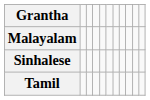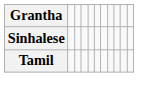 <table class="wikitable plain-row-headers">
 <tr class="letters-teal">
 <th scope="row">Grantha</th>
-<td></td>
-<td></td>
-<td></td>
-<td></td>
-<td></td>
-<td></td>
-<td></td>
-<td></td>
-<td></td>
-<td></td>
-</tr>
-<tr class="letters-green">
-<th scope="row">Malayalam</th>
 <td></td>
 <td></td>
 <td></td>
 <td></td>
 <td></td>
 <td></td>
 <td></td>
 <td></td>
 <td></td>
 <td></td>
 </tr>
 <tr class="letters-orange">
 <th scope="row">Sinhalese</th>
 <td></td>
 <td></td>
 <td></td>
 <td></td>
 <td></td>
 <td></td>
 <td></td>
 <td></td>
 <td></td>
 <td></td>
 </tr>
 <tr>
 <th scope="row">Tamil</th>
 <td></td>
 <td></td>
 <td></td>
 <td></td>
 <td></td>
 <td></td>
 <td></td>
 <td></td>
 <td></td>
 <td></td>
 </tr>
 </table>
